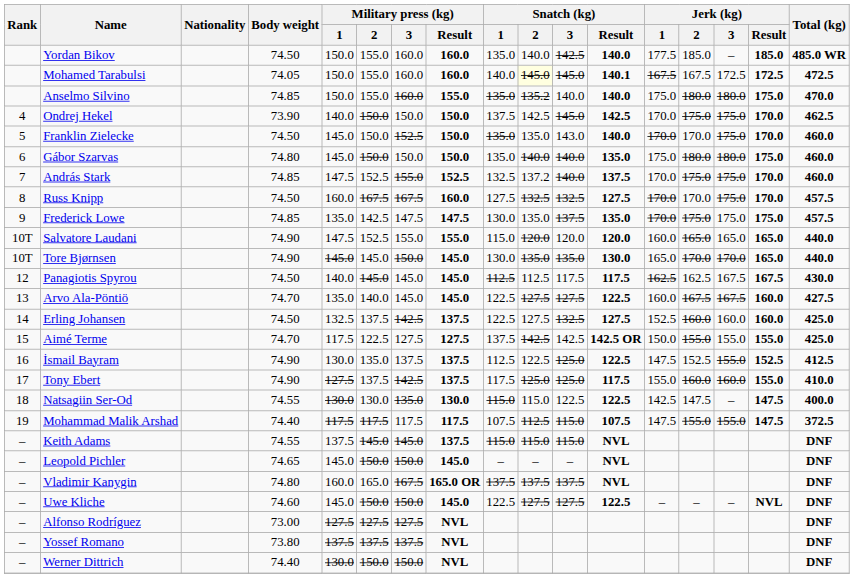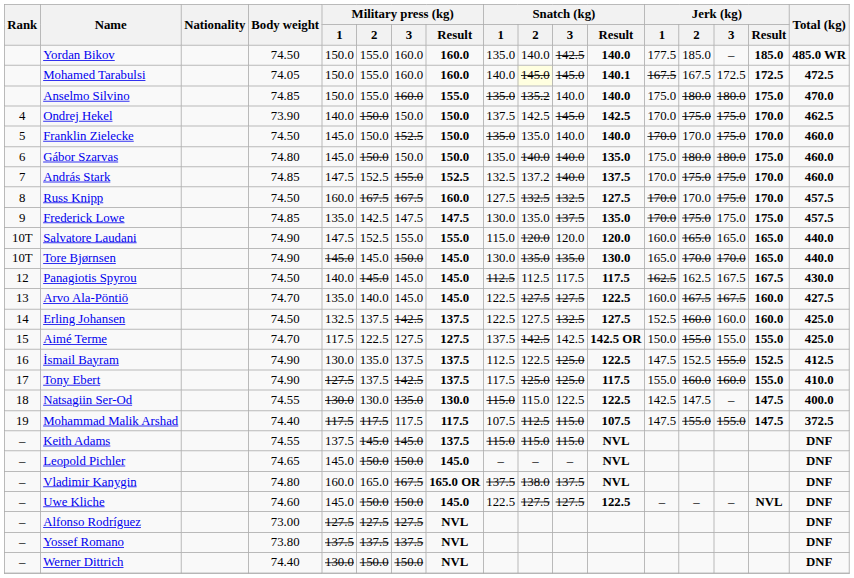 <table class="wikitable sortable" style="text-align:center">
 <tr>
 <th rowspan=2>Rank</th>
 <th rowspan=2>Name</th>
 <th rowspan=2>Nationality</th>
 <th rowspan=2>Body weight</th>
 <th colspan=4>Military press (kg)</th>
 <th colspan=4>Snatch (kg)</th>
 <th colspan=4>Jerk (kg)</th>
 <th rowspan=2>Total (kg)</th>
 </tr>
 <tr>
 <th>1</th>
 <th>2</th>
 <th>3</th>
 <th>Result</th>
 <th>1</th>
 <th>2</th>
 <th>3</th>
 <th>Result</th>
 <th>1</th>
 <th>2</th>
 <th>3</th>
 <th>Result</th>
 </tr>
 <tr>
 <td></td>
 <td align=left><a href='#'>Yordan Bikov</a></td>
 <td align=left></td>
 <td>74.50</td>
 <td>150.0</td>
 <td>155.0</td>
 <td>160.0</td>
 <td><strong>160.0</strong></td>
 <td>135.0</td>
 <td>140.0</td>
 <td><s>142.5 </s></td>
 <td><strong>140.0</strong></td>
 <td>177.5</td>
 <td>185.0</td>
 <td>–</td>
 <td><strong>185.0</strong></td>
 <td><strong>485.0 WR</strong></td>
 </tr>
 <tr>
 <td></td>
 <td align=left><a href='#'>Mohamed Tarabulsi</a></td>
 <td align=left></td>
 <td>74.05</td>
 <td>150.0</td>
 <td>155.0</td>
 <td>160.0</td>
 <td><strong>160.0</strong></td>
 <td>140.0</td>
 <td style="background: lightyellow;"><s>145.0 </s></td>
 <td><s>145.0 </s></td>
 <td><strong>140.1</strong></td>
 <td><s>167.5 </s></td>
 <td>167.5</td>
 <td>172.5</td>
 <td><strong>172.5</strong></td>
 <td><strong>472.5</strong></td>
 </tr>
 <tr>
 <td></td>
 <td align=left><a href='#'>Anselmo Silvino</a></td>
 <td align=left></td>
 <td>74.85</td>
 <td>150.0</td>
 <td>155.0</td>
 <td><s>160.0 </s></td>
 <td><strong>155.0</strong></td>
 <td><s>135.0 </s></td>
 <td><s>135.2 </s></td>
 <td>140.0</td>
 <td><strong>140.0</strong></td>
 <td>175.0</td>
 <td><s>180.0 </s></td>
 <td><s>180.0 </s></td>
 <td><strong>175.0</strong></td>
 <td><strong>470.0</strong></td>
 </tr>
 <tr>
 <td>4</td>
 <td align=left><a href='#'>Ondrej Hekel</a></td>
 <td align=left></td>
 <td>73.90</td>
 <td>140.0</td>
 <td><s>150.0 </s></td>
 <td>150.0</td>
 <td><strong>150.0</strong></td>
 <td>137.5</td>
 <td>142.5</td>
 <td><s>145.0 </s></td>
 <td><strong>142.5</strong></td>
 <td>170.0</td>
 <td><s>175.0 </s></td>
 <td><s>175.0 </s></td>
 <td><strong>170.0</strong></td>
 <td><strong>462.5</strong></td>
 </tr>
 <tr>
 <td>5</td>
 <td align=left><a href='#'>Franklin Zielecke</a></td>
 <td align=left></td>
 <td>74.50</td>
 <td>145.0</td>
 <td>150.0</td>
 <td><s>152.5 </s></td>
 <td><strong>150.0</strong></td>
 <td><s>135.0 </s></td>
 <td>135.0</td>
-<td>143.0</td>
+<td>140.0</td>
 <td><strong>140.0</strong></td>
 <td><s>170.0 </s></td>
 <td>170.0</td>
 <td><s>175.0 </s></td>
 <td><strong>170.0</strong></td>
 <td><strong>460.0</strong></td>
 </tr>
 <tr>
 <td>6</td>
 <td align=left><a href='#'>Gábor Szarvas</a></td>
 <td align=left></td>
 <td>74.80</td>
 <td>145.0</td>
 <td><s>150.0 </s></td>
 <td>150.0</td>
 <td><strong>150.0</strong></td>
 <td>135.0</td>
 <td><s>140.0 </s></td>
 <td><s>140.0 </s></td>
 <td><strong>135.0</strong></td>
 <td>175.0</td>
 <td><s>180.0 </s></td>
 <td><s>180.0 </s></td>
 <td><strong>175.0</strong></td>
 <td><strong>460.0</strong></td>
 </tr>
 <tr>
 <td>7</td>
 <td align=left><a href='#'>András Stark</a></td>
 <td align=left></td>
 <td>74.85</td>
 <td>147.5</td>
 <td>152.5</td>
 <td><s>155.0 </s></td>
 <td><strong>152.5</strong></td>
 <td>132.5</td>
 <td>137.2</td>
 <td><s>140.0 </s></td>
 <td><strong>137.5</strong></td>
 <td>170.0</td>
 <td><s>175.0 </s></td>
 <td><s>175.0 </s></td>
 <td><strong>170.0</strong></td>
 <td><strong>460.0</strong></td>
 </tr>
 <tr>
 <td>8</td>
 <td align=left><a href='#'>Russ Knipp</a></td>
 <td align=left></td>
 <td>74.50</td>
 <td>160.0</td>
 <td><s>167.5 </s></td>
 <td><s>167.5 </s></td>
 <td><strong>160.0</strong></td>
 <td>127.5</td>
 <td><s>132.5 </s></td>
 <td><s>132.5 </s></td>
 <td><strong>127.5</strong></td>
 <td><s>170.0 </s></td>
 <td>170.0</td>
 <td><s>175.0 </s></td>
 <td><strong>170.0</strong></td>
 <td><strong>457.5</strong></td>
 </tr>
 <tr>
 <td>9</td>
 <td align=left><a href='#'>Frederick Lowe</a></td>
 <td align=left></td>
 <td>74.85</td>
 <td>135.0</td>
 <td>142.5</td>
 <td>147.5</td>
 <td><strong>147.5</strong></td>
 <td>130.0</td>
 <td>135.0</td>
 <td><s>137.5 </s></td>
 <td><strong>135.0</strong></td>
 <td><s>170.0 </s></td>
 <td><s>175.0 </s></td>
 <td>175.0</td>
 <td><strong>175.0</strong></td>
 <td><strong>457.5</strong></td>
 </tr>
 <tr>
 <td>10T</td>
 <td align=left><a href='#'>Salvatore Laudani</a></td>
 <td align=left></td>
 <td>74.90</td>
 <td>147.5</td>
 <td>152.5</td>
 <td>155.0</td>
 <td><strong>155.0</strong></td>
 <td>115.0</td>
 <td><s>120.0 </s></td>
 <td>120.0</td>
 <td><strong>120.0</strong></td>
 <td>160.0</td>
 <td><s>165.0 </s></td>
 <td>165.0</td>
 <td><strong>165.0</strong></td>
 <td><strong>440.0</strong></td>
 </tr>
 <tr>
 <td>10T</td>
 <td align=left><a href='#'>Tore Bjørnsen</a></td>
 <td align=left></td>
 <td>74.90</td>
 <td><s>145.0 </s></td>
 <td>145.0</td>
 <td><s>150.0 </s></td>
 <td><strong>145.0</strong></td>
 <td>130.0</td>
 <td><s>135.0 </s></td>
 <td><s>135.0 </s></td>
 <td><strong>130.0</strong></td>
 <td>165.0</td>
 <td><s>170.0 </s></td>
 <td><s>170.0 </s></td>
 <td><strong>165.0</strong></td>
 <td><strong>440.0</strong></td>
 </tr>
 <tr>
 <td>12</td>
 <td align=left><a href='#'>Panagiotis Spyrou</a></td>
 <td align=left></td>
 <td>74.50</td>
 <td>140.0</td>
 <td><s>145.0 </s></td>
 <td>145.0</td>
 <td><strong>145.0</strong></td>
 <td><s>112.5 </s></td>
 <td>112.5</td>
 <td>117.5</td>
 <td><strong>117.5</strong></td>
 <td><s>162.5 </s></td>
 <td>162.5</td>
 <td>167.5</td>
 <td><strong>167.5</strong></td>
 <td><strong>430.0</strong></td>
 </tr>
 <tr>
 <td>13</td>
 <td align=left><a href='#'>Arvo Ala-Pöntiö</a></td>
 <td align=left></td>
 <td>74.70</td>
 <td>135.0</td>
 <td>140.0</td>
 <td>145.0</td>
 <td><strong>145.0</strong></td>
 <td>122.5</td>
 <td><s>127.5 </s></td>
 <td><s>127.5 </s></td>
 <td><strong>122.5</strong></td>
 <td>160.0</td>
 <td><s>167.5 </s></td>
 <td><s>167.5 </s></td>
 <td><strong>160.0</strong></td>
 <td><strong>427.5</strong></td>
 </tr>
 <tr>
 <td>14</td>
 <td align=left><a href='#'>Erling Johansen</a></td>
 <td align=left></td>
 <td>74.50</td>
 <td>132.5</td>
 <td>137.5</td>
 <td><s>142.5 </s></td>
 <td><strong>137.5</strong></td>
 <td>122.5</td>
 <td>127.5</td>
 <td><s>132.5 </s></td>
 <td><strong>127.5</strong></td>
 <td>152.5</td>
 <td><s>160.0 </s></td>
 <td>160.0</td>
 <td><strong>160.0</strong></td>
 <td><strong>425.0</strong></td>
 </tr>
 <tr>
 <td>15</td>
 <td align=left><a href='#'>Aimé Terme</a></td>
 <td align=left></td>
 <td>74.70</td>
 <td>117.5</td>
 <td>122.5</td>
 <td>127.5</td>
 <td><strong>127.5</strong></td>
 <td>137.5</td>
 <td><s>142.5 </s></td>
 <td>142.5</td>
 <td><strong>142.5 OR </strong></td>
 <td>150.0</td>
 <td><s>155.0 </s></td>
 <td>155.0</td>
 <td><strong>155.0</strong></td>
 <td><strong>425.0</strong></td>
 </tr>
 <tr>
 <td>16</td>
 <td align=left><a href='#'>İsmail Bayram</a></td>
 <td align=left></td>
 <td>74.90</td>
 <td>130.0</td>
 <td>135.0</td>
 <td>137.5</td>
 <td><strong>137.5</strong></td>
 <td>112.5</td>
 <td>122.5</td>
 <td><s>125.0 </s></td>
 <td><strong>122.5</strong></td>
 <td>147.5</td>
 <td>152.5</td>
 <td><s>155.0 </s></td>
 <td><strong>152.5</strong></td>
 <td><strong>412.5</strong></td>
 </tr>
 <tr>
 <td>17</td>
 <td align=left><a href='#'>Tony Ebert</a></td>
 <td align=left></td>
 <td>74.90</td>
 <td><s>127.5 </s></td>
 <td>137.5</td>
 <td><s>142.5 </s></td>
 <td><strong>137.5</strong></td>
 <td>117.5</td>
 <td><s>125.0 </s></td>
 <td><s>125.0 </s></td>
 <td><strong>117.5</strong></td>
 <td>155.0</td>
 <td><s>160.0 </s></td>
 <td><s>160.0 </s></td>
 <td><strong>155.0</strong></td>
 <td><strong>410.0</strong></td>
 </tr>
 <tr>
 <td>18</td>
 <td align=left><a href='#'>Natsagiin Ser-Od</a></td>
 <td align=left></td>
 <td>74.55</td>
 <td><s>130.0 </s></td>
 <td>130.0</td>
 <td><s>135.0 </s></td>
 <td><strong>130.0</strong></td>
 <td><s>115.0 </s></td>
 <td>115.0</td>
 <td>122.5</td>
 <td><strong>122.5</strong></td>
 <td>142.5</td>
 <td>147.5</td>
 <td>–</td>
 <td><strong>147.5</strong></td>
 <td><strong>400.0</strong></td>
 </tr>
 <tr>
 <td>19</td>
 <td align=left><a href='#'>Mohammad Malik Arshad</a></td>
 <td align=left></td>
 <td>74.40</td>
 <td><s>117.5 </s></td>
 <td><s>117.5 </s></td>
 <td>117.5</td>
 <td><strong>117.5</strong></td>
 <td>107.5</td>
 <td><s>112.5 </s></td>
 <td><s>115.0 </s></td>
 <td><strong>107.5</strong></td>
 <td>147.5</td>
 <td><s>155.0 </s></td>
 <td><s>155.0 </s></td>
 <td><strong>147.5</strong></td>
 <td><strong>372.5</strong></td>
 </tr>
 <tr>
 <td>–</td>
 <td align=left><a href='#'>Keith Adams</a></td>
 <td align=left></td>
 <td>74.55</td>
 <td>137.5</td>
 <td><s>145.0 </s></td>
 <td><s>145.0 </s></td>
 <td><strong>137.5</strong></td>
 <td><s>115.0 </s></td>
 <td><s>115.0 </s></td>
 <td><s>115.0 </s></td>
 <td><strong>NVL </strong></td>
 <td></td>
 <td></td>
 <td></td>
 <td><strong> </strong></td>
 <td><strong>DNF</strong></td>
 </tr>
 <tr>
 <td>–</td>
 <td align=left><a href='#'>Leopold Pichler</a></td>
 <td align=left></td>
 <td>74.65</td>
 <td>145.0</td>
 <td><s>150.0 </s></td>
 <td><s>150.0 </s></td>
 <td><strong>145.0</strong></td>
 <td>–</td>
 <td>–</td>
 <td>–</td>
 <td><strong>NVL </strong></td>
 <td></td>
 <td></td>
 <td></td>
 <td><strong> </strong></td>
 <td><strong>DNF</strong></td>
 </tr>
 <tr>
 <td>–</td>
 <td align=left><a href='#'>Vladimir Kanygin</a></td>
 <td align=left></td>
 <td>74.80</td>
 <td>160.0</td>
 <td>165.0</td>
 <td><s>167.5 </s></td>
 <td><strong>165.0 OR </strong></td>
 <td><s>137.5 </s></td>
-<td><s>137.5 </s></td>
+<td><s>138.0 </s></td>
 <td><s>137.5 </s></td>
 <td><strong>NVL </strong></td>
 <td></td>
 <td></td>
 <td></td>
 <td><strong> </strong></td>
 <td><strong>DNF</strong></td>
 </tr>
 <tr>
 <td>–</td>
 <td align=left><a href='#'>Uwe Kliche</a></td>
 <td align=left></td>
 <td>74.60</td>
 <td>145.0</td>
 <td><s>150.0 </s></td>
 <td><s>150.0 </s></td>
 <td><strong>145.0</strong></td>
 <td>122.5</td>
 <td><s>127.5 </s></td>
 <td><s>127.5 </s></td>
 <td><strong>122.5</strong></td>
 <td>–</td>
 <td>–</td>
 <td>–</td>
 <td><strong>NVL </strong></td>
 <td><strong>DNF</strong></td>
 </tr>
 <tr>
 <td>–</td>
 <td align=left><a href='#'>Alfonso Rodríguez</a></td>
 <td align=left></td>
 <td>73.00</td>
 <td><s>127.5 </s></td>
 <td><s>127.5 </s></td>
 <td><s>127.5 </s></td>
 <td><strong>NVL </strong></td>
 <td></td>
 <td></td>
 <td></td>
 <td><strong> </strong></td>
 <td></td>
 <td></td>
 <td></td>
 <td><strong> </strong></td>
 <td><strong>DNF</strong></td>
 </tr>
 <tr>
 <td>–</td>
 <td align=left><a href='#'>Yossef Romano</a></td>
 <td align=left></td>
 <td>73.80</td>
 <td><s>137.5 </s></td>
 <td><s>137.5 </s></td>
 <td><s>137.5 </s></td>
 <td><strong>NVL </strong></td>
 <td></td>
 <td></td>
 <td></td>
 <td><strong> </strong></td>
 <td></td>
 <td></td>
 <td></td>
 <td><strong> </strong></td>
 <td><strong>DNF</strong></td>
 </tr>
 <tr>
 <td>–</td>
 <td align=left><a href='#'>Werner Dittrich</a></td>
 <td align=left></td>
 <td>74.40</td>
 <td><s>130.0 </s></td>
 <td><s>150.0 </s></td>
 <td><s>150.0 </s></td>
 <td><strong>NVL </strong></td>
 <td></td>
 <td></td>
 <td></td>
 <td><strong> </strong></td>
 <td></td>
 <td></td>
 <td></td>
 <td><strong> </strong></td>
 <td><strong>DNF</strong></td>
 </tr>
 <tr>
 </tr>
 </table>
